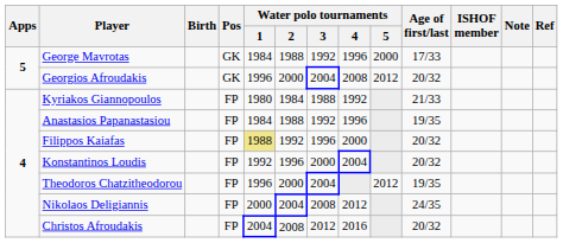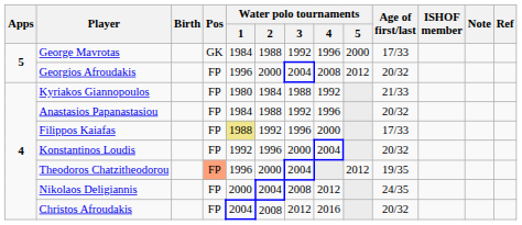 <table class="wikitable sortable" style="text-align: center; font-size: 90%; margin-left: 1em;">
 <tr>
 <th rowspan="2">Apps</th>
 <th rowspan="2">Player</th>
 <th rowspan="2">Birth</th>
 <th rowspan="2">Pos</th>
 <th colspan="5">Water polo tournaments</th>
 <th rowspan="2">Age of<br>first/last</th>
 <th rowspan="2">ISHOF<br>member</th>
 <th rowspan="2">Note</th>
 <th rowspan="2" class="unsortable">Ref</th>
 </tr>
 <tr>
 <th>1</th>
 <th style="width: 2em;" class="unsortable">2</th>
 <th style="width: 2em;" class="unsortable">3</th>
 <th style="width: 2em;" class="unsortable">4</th>
 <th style="width: 2em;" class="unsortable">5</th>
 </tr>
 <tr>
 <td rowspan="2"><strong>5</strong></td>
 <td style="text-align: left;" data-sort-value="Mavrotas, George"><a href='#'>George Mavrotas</a></td>
 <td></td>
 <td>GK</td>
 <td>1984</td>
 <td>1988</td>
 <td>1992</td>
 <td>1996</td>
 <td>2000</td>
 <td>17/33</td>
 <td></td>
 <td style="text-align: left;"></td>
 <td></td>
 </tr>
 <tr>
 <td style="text-align: left;" data-sort-value="Afroudakis, Georgios"><a href='#'>Georgios Afroudakis</a></td>
 <td></td>
-<td>GK</td>
+<td>FP</td>
 <td>1996</td>
 <td>2000</td>
 <td style="border: 2px solid blue;">2004</td>
 <td>2008</td>
 <td>2012</td>
 <td>20/32</td>
 <td></td>
 <td style="text-align: left;"></td>
 <td></td>
 </tr>
 <tr>
 <td rowspan="7"><strong>4</strong></td>
 <td style="text-align: left;" data-sort-value="Giannopoulos, Kyriakos"><a href='#'>Kyriakos Giannopoulos</a></td>
 <td></td>
 <td>FP</td>
 <td>1980</td>
 <td>1984</td>
 <td>1988</td>
 <td>1992</td>
 <td style="background-color: #ececec;"></td>
 <td>21/33</td>
 <td></td>
 <td style="text-align: left;"></td>
 <td></td>
 </tr>
 <tr>
 <td style="text-align: left;" data-sort-value="Papanastasiou, Anastasios"><a href='#'>Anastasios Papanastasiou</a></td>
 <td></td>
 <td>FP</td>
 <td>1984</td>
 <td>1988</td>
 <td>1992</td>
 <td>1996</td>
 <td style="background-color: #ececec;"></td>
-<td>19/35</td>
+<td>20/32</td>
 <td></td>
 <td style="text-align: left;"></td>
 <td></td>
 </tr>
 <tr>
 <td style="text-align: left;" data-sort-value="Kaiafas, Filippos"><a href='#'>Filippos Kaiafas</a></td>
 <td></td>
 <td>FP</td>
 <td style="background: khaki;">1988</td>
 <td>1992</td>
 <td>1996</td>
 <td>2000</td>
 <td style="background-color: #ececec;"></td>
-<td>20/32</td>
+<td>17/33</td>
 <td></td>
 <td style="text-align: left;"></td>
 <td></td>
 </tr>
 <tr>
 <td style="text-align: left;" data-sort-value="Loudis, Konstantinos"><a href='#'>Konstantinos Loudis</a></td>
 <td></td>
 <td>FP</td>
 <td>1992</td>
 <td>1996</td>
 <td>2000</td>
 <td style="border: 2px solid blue;">2004</td>
 <td style="background-color: #ececec;"></td>
 <td>20/32</td>
 <td></td>
 <td style="text-align: left;"></td>
 <td></td>
 </tr>
 <tr>
 <td style="text-align: left;" data-sort-value="Chatzitheodorou, Theodoros"><a href='#'>Theodoros Chatzitheodorou</a></td>
 <td></td>
-<td>FP</td>
+<td style="background: lightsalmon;">FP</td>
 <td>1996</td>
 <td>2000</td>
 <td style="border: 2px solid blue;">2004</td>
 <td style="background-color: #ececec;"></td>
 <td>2012</td>
 <td>19/35</td>
 <td></td>
 <td style="text-align: left;"></td>
 <td></td>
 </tr>
 <tr>
 <td style="text-align: left;" data-sort-value="Deligiannis, Nikolaos"><a href='#'>Nikolaos Deligiannis</a></td>
 <td></td>
 <td>FP</td>
 <td>2000</td>
 <td style="border: 2px solid blue;">2004</td>
 <td>2008</td>
 <td>2012</td>
 <td style="background-color: #ececec;"></td>
 <td>24/35</td>
 <td></td>
 <td style="text-align: left;"></td>
 <td></td>
 </tr>
 <tr>
 <td style="text-align: left;" data-sort-value="Afroudakis, Christos"><a href='#'>Christos Afroudakis</a></td>
 <td></td>
 <td>FP</td>
 <td style="border: 2px solid blue;">2004</td>
 <td>2008</td>
 <td>2012</td>
 <td>2016</td>
 <td style="background-color: #ececec;"></td>
 <td>20/32</td>
 <td></td>
 <td style="text-align: left;"></td>
 <td></td>
 </tr>
 </table>
